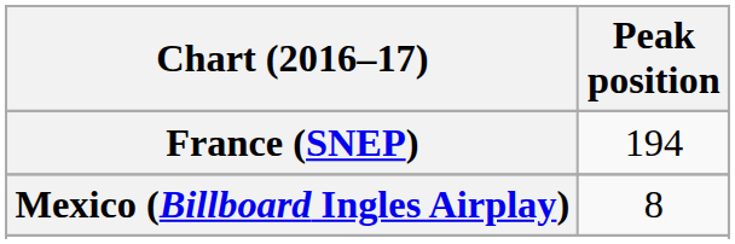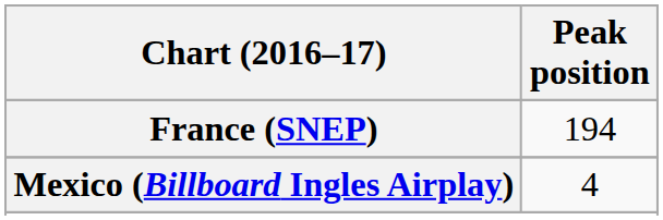 <table class="wikitable sortable plainrowheaders" style="text-align:center">
 <tr>
 <th scope="col">Chart (2016–17)</th>
 <th scope="col">Peak<br>position</th>
 </tr>
 <tr>
 </tr>
 <tr>
 </tr>
 <tr>
 </tr>
 <tr>
 </tr>
 <tr>
 </tr>
 <tr>
 <th scope="row">France (<a href='#'>SNEP</a>)</th>
 <td>194</td>
 </tr>
 <tr>
 </tr>
 <tr>
 <th scope="row">Mexico (<a href='#'><em>Billboard</em> Ingles Airplay</a>)</th>
-<td>8</td>
+<td>4</td>
 </tr>
 <tr>
 </tr>
 <tr>
 </tr>
 <tr>
 </tr>
 <tr>
 </tr>
 <tr>
 </tr>
 <tr>
 </tr>
 <tr>
 </tr>
 </table>
